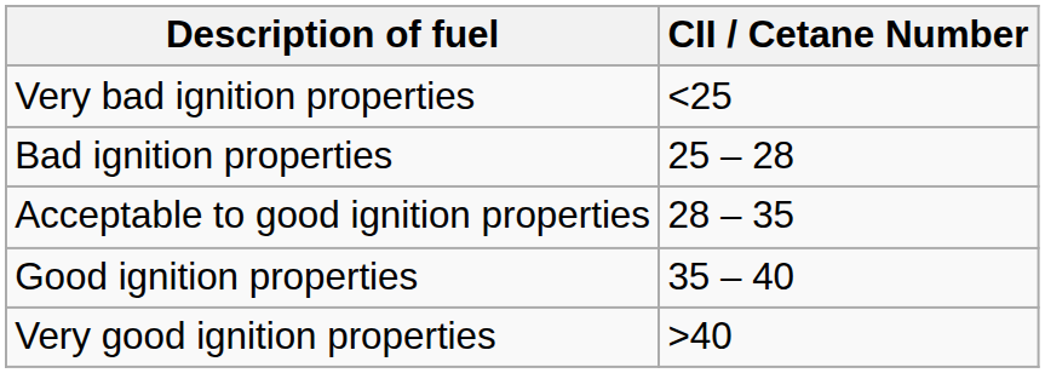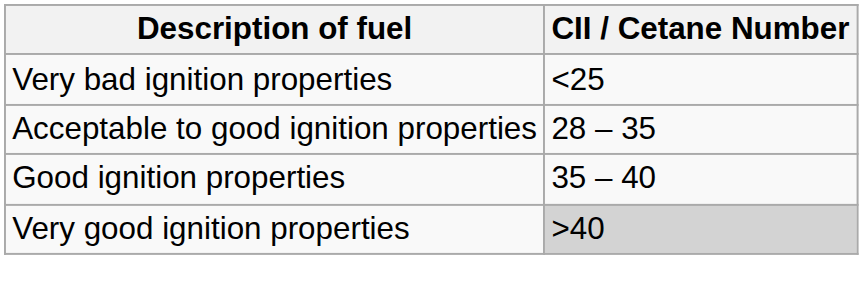 <table class="wikitable">
 <tr>
 <th>Description of  fuel</th>
 <th>CII / Cetane Number</th>
 </tr>
 <tr>
 <td>Very bad ignition  properties</td>
 <td><25</td>
-</tr>
-<tr>
-<td>Bad ignition  properties</td>
-<td>25 – 28</td>
 </tr>
 <tr>
 <td>Acceptable to  good ignition properties</td>
 <td>28 – 35</td>
 </tr>
 <tr>
 <td>Good ignition  properties</td>
 <td>35 – 40</td>
 </tr>
 <tr>
 <td>Very good ignition  properties</td>
-<td>>40</td>
+<td style="background: lightgrey;">>40</td>
 </tr>
 </table>
